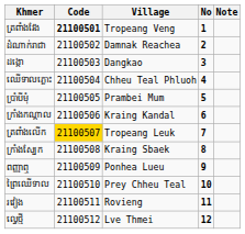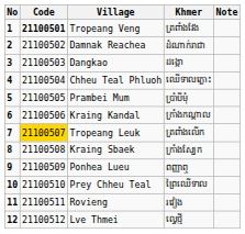 <table class="wikitable">
 <tr>
-<th>Khmer</th>
+<th>No</th>
 <th>Code</th>
 <th>Village</th>
-<th>No</th>
+<th>Khmer</th>
 <th>Note</th>
 </tr>
 <tr>
-<td>ត្រពាំងវែង</td>
+<td><strong>1</strong></td>
 <td><strong>21100501</strong></td>
 <td>Tropeang Veng</td>
-<td><strong>1</strong></td>
+<td>ត្រពាំងវែង</td>
 <td></td>
 </tr>
 <tr>
-<td>ដំណាក់រាជា</td>
+<td><strong>2</strong></td>
 <td>21100502</td>
 <td>Damnak Reachea</td>
-<td><strong>2</strong></td>
+<td>ដំណាក់រាជា</td>
 <td></td>
 </tr>
 <tr>
-<td>ដង្កោ</td>
+<td><strong>3</strong></td>
 <td>21100503</td>
 <td>Dangkao</td>
-<td><strong>3</strong></td>
+<td>ដង្កោ</td>
 <td></td>
 </tr>
 <tr>
-<td>ឈើទាលភ្លោះ</td>
+<td><strong>4</strong></td>
 <td>21100504</td>
 <td>Chheu Teal Phluoh</td>
-<td><strong>4</strong></td>
+<td>ឈើទាលភ្លោះ</td>
 <td></td>
 </tr>
 <tr>
-<td>ប្រាំបីមុំ</td>
+<td><strong>5</strong></td>
 <td>21100505</td>
 <td>Prambei Mum</td>
-<td><strong>5</strong></td>
+<td>ប្រាំបីមុំ</td>
 <td></td>
 </tr>
 <tr>
-<td>ក្រាំងកណ្ដាល</td>
+<td><strong>6</strong></td>
 <td>21100506</td>
 <td>Kraing Kandal</td>
-<td><strong>6</strong></td>
+<td>ក្រាំងកណ្ដាល</td>
 <td></td>
 </tr>
 <tr>
-<td>ត្រពាំងលើក</td>
+<td><strong>7</strong></td>
 <td style="background: gold;">21100507</td>
 <td>Tropeang Leuk</td>
-<td><strong>7</strong></td>
+<td>ត្រពាំងលើក</td>
 <td></td>
 </tr>
 <tr>
-<td>ក្រាំងស្បែក</td>
+<td><strong>8</strong></td>
 <td>21100508</td>
 <td>Kraing Sbaek</td>
-<td><strong>8</strong></td>
+<td>ក្រាំងស្បែក</td>
 <td></td>
 </tr>
 <tr>
-<td>ពញ្ញាឮ</td>
+<td><strong>9</strong></td>
 <td>21100509</td>
 <td>Ponhea Lueu</td>
-<td><strong>9</strong></td>
+<td>ពញ្ញាឮ</td>
 <td></td>
 </tr>
 <tr>
-<td>ព្រៃឈើទាល</td>
+<td><strong>10</strong></td>
 <td>21100510</td>
 <td>Prey Chheu Teal</td>
-<td><strong>10</strong></td>
+<td>ព្រៃឈើទាល</td>
 <td></td>
 </tr>
 <tr>
-<td>រវៀង</td>
+<td><strong>11</strong></td>
 <td>21100511</td>
 <td>Rovieng</td>
-<td><strong>11</strong></td>
+<td>រវៀង</td>
 <td></td>
 </tr>
 <tr>
-<td>ល្វេថ្មី</td>
+<td><strong>12</strong></td>
 <td>21100512</td>
 <td>Lve Thmei</td>
-<td><strong>12</strong></td>
+<td>ល្វេថ្មី</td>
 <td></td>
 </tr>
 </table>
